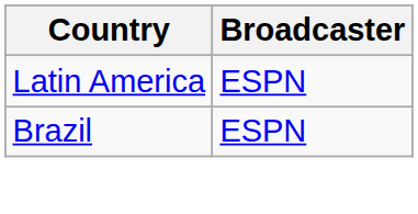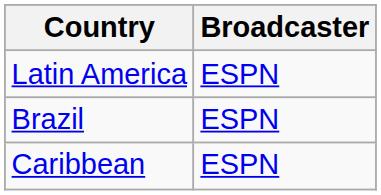 <table class="wikitable">
 <tr>
 <th>Country</th>
 <th>Broadcaster</th>
 </tr>
 <tr>
 <td><a href='#'>Latin America</a></td>
 <td><a href='#'>ESPN</a></td>
 </tr>
 <tr>
 <td> <a href='#'>Brazil</a></td>
 <td><a href='#'>ESPN</a></td>
 </tr>
+<tr>
+<td><a href='#'>Caribbean</a></td>
+<td><a href='#'>ESPN</a></td>
+</tr>
 </table>
